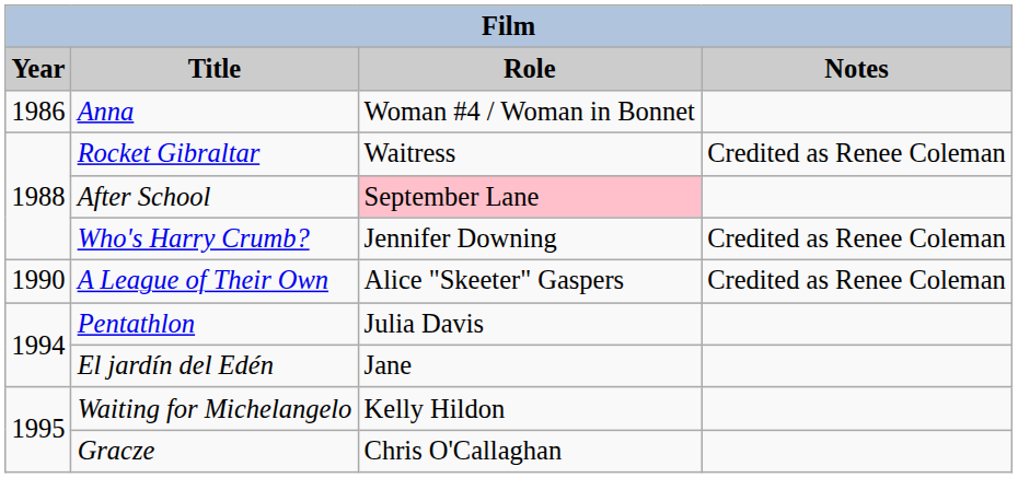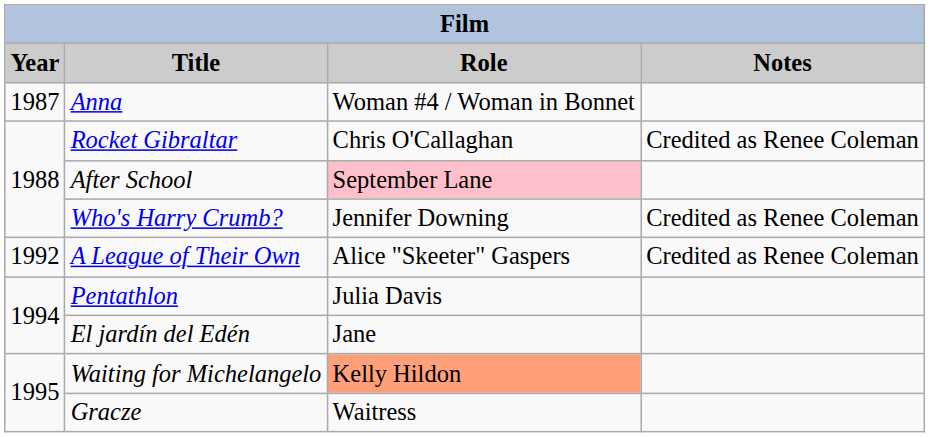 <table class="wikitable">
 <tr>
 <th colspan=4 style="background:#B0C4DE;">Film</th>
 </tr>
 <tr>
 <th style="background: #CCCCCC;">Year</th>
 <th style="background: #CCCCCC;">Title</th>
 <th style="background: #CCCCCC;">Role</th>
 <th style="background: #CCCCCC;">Notes</th>
 </tr>
 <tr>
-<td>1986</td>
+<td>1987</td>
 <td><em><a href='#'>Anna</a></em></td>
 <td>Woman #4 / Woman in Bonnet</td>
 <td></td>
 </tr>
 <tr>
 <td rowspan=3>1988</td>
 <td><em><a href='#'>Rocket Gibraltar</a></em></td>
-<td>Waitress</td>
+<td>Chris O'Callaghan</td>
 <td>Credited as Renee Coleman</td>
 </tr>
 <tr>
 <td><em>After School</em></td>
 <td style="background: pink;">September Lane</td>
 <td></td>
 </tr>
 <tr>
 <td><em><a href='#'>Who's Harry Crumb?</a></em></td>
 <td>Jennifer Downing</td>
 <td>Credited as Renee Coleman</td>
 </tr>
 <tr>
-<td>1990</td>
+<td>1992</td>
 <td><em><a href='#'>A League of Their Own</a></em></td>
 <td>Alice "Skeeter" Gaspers</td>
 <td>Credited as Renee Coleman</td>
 </tr>
 <tr>
 <td rowspan=2>1994</td>
 <td><em><a href='#'>Pentathlon</a></em></td>
 <td>Julia Davis</td>
 <td></td>
 </tr>
 <tr>
 <td><em>El jardín del Edén</em></td>
 <td>Jane</td>
 <td></td>
 </tr>
 <tr>
 <td rowspan=2>1995</td>
 <td><em>Waiting for Michelangelo</em></td>
-<td>Kelly Hildon</td>
+<td style="background: lightsalmon;">Kelly Hildon</td>
 <td></td>
 </tr>
 <tr>
 <td><em>Gracze</em></td>
-<td>Chris O'Callaghan</td>
+<td>Waitress</td>
 <td></td>
 </tr>
 </table>
